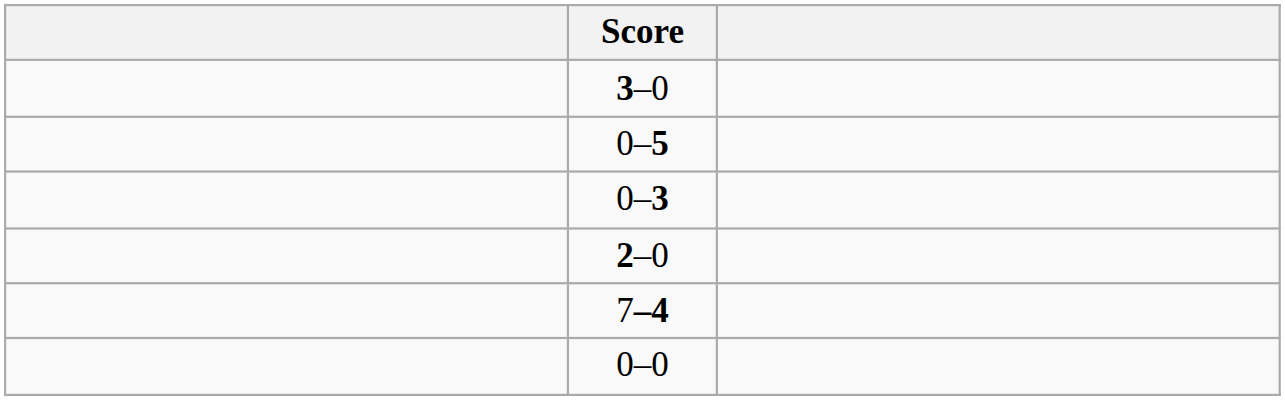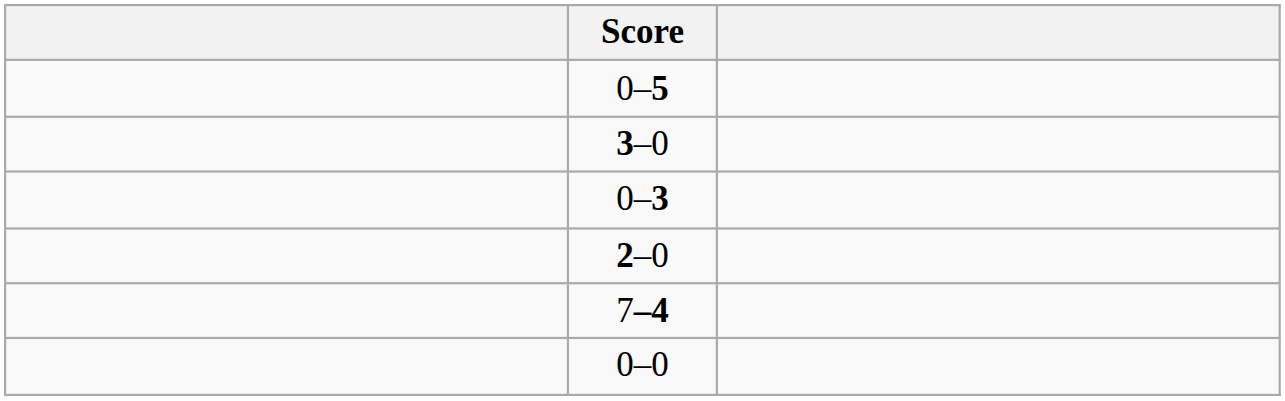 <table class="wikitable" style="text-align: center;">
 <tr>
 <th width=250></th>
 <th width=60>Score</th>
 <th width=250></th>
 </tr>
 <tr>
+<td align=left></td>
+<td>0–<strong>5</strong></td>
+<td align=left><strong></td>
+</tr>
+<tr>
 <td align=left></strong></td>
 <td><strong>3</strong>–0</td>
 <td align=left></td>
-</tr>
-<tr>
-<td align=left></td>
-<td>0–<strong>5</strong></td>
-<td align=left><strong></td>
 </tr>
 <tr>
 <td align=left></td>
 <td>0–<strong>3</strong></td>
 <td align=left><strong></td>
 </tr>
 <tr>
 <td align=left></strong></td>
 <td><strong>2</strong>–0</td>
 <td align=left></td>
 </tr>
 <tr>
 <td align=left><strong></td>
 <td></strong>7<strong>–4</td>
 <td align=left></td>
 </tr>
 <tr>
 <td align=left></td>
 <td>0–0</td>
 <td align=left></td>
 </tr>
 </table>
